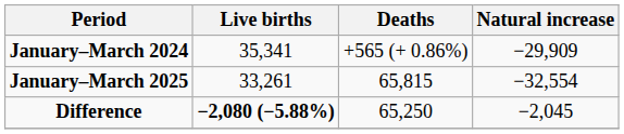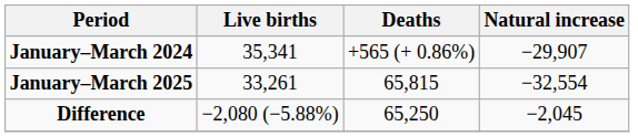 <table class="wikitable"  style="text-align:center;">
 <tr>
 <th>Period</th>
 <th>Live births</th>
 <th>Deaths</th>
 <th>Natural increase</th>
 </tr>
 <tr>
 <td><strong>January–March 2024</strong></td>
 <td>35,341</td>
 <td> +565 (+ 0.86%)</td>
-<td>−29,909</td>
+<td>−29,907</td>
 </tr>
 <tr>
 <td><strong>January–March 2025</strong></td>
 <td>33,261</td>
 <td>65,815</td>
 <td>−32,554</td>
 </tr>
 <tr>
 <td><strong>Difference</strong></td>
-<td><strong> −2,080 (−5.88%)</strong></td>
+<td> −2,080 (−5.88%)</td>
 <td>65,250</td>
 <td> −2,045</td>
 </tr>
 <tr>
 </tr>
 </table>
